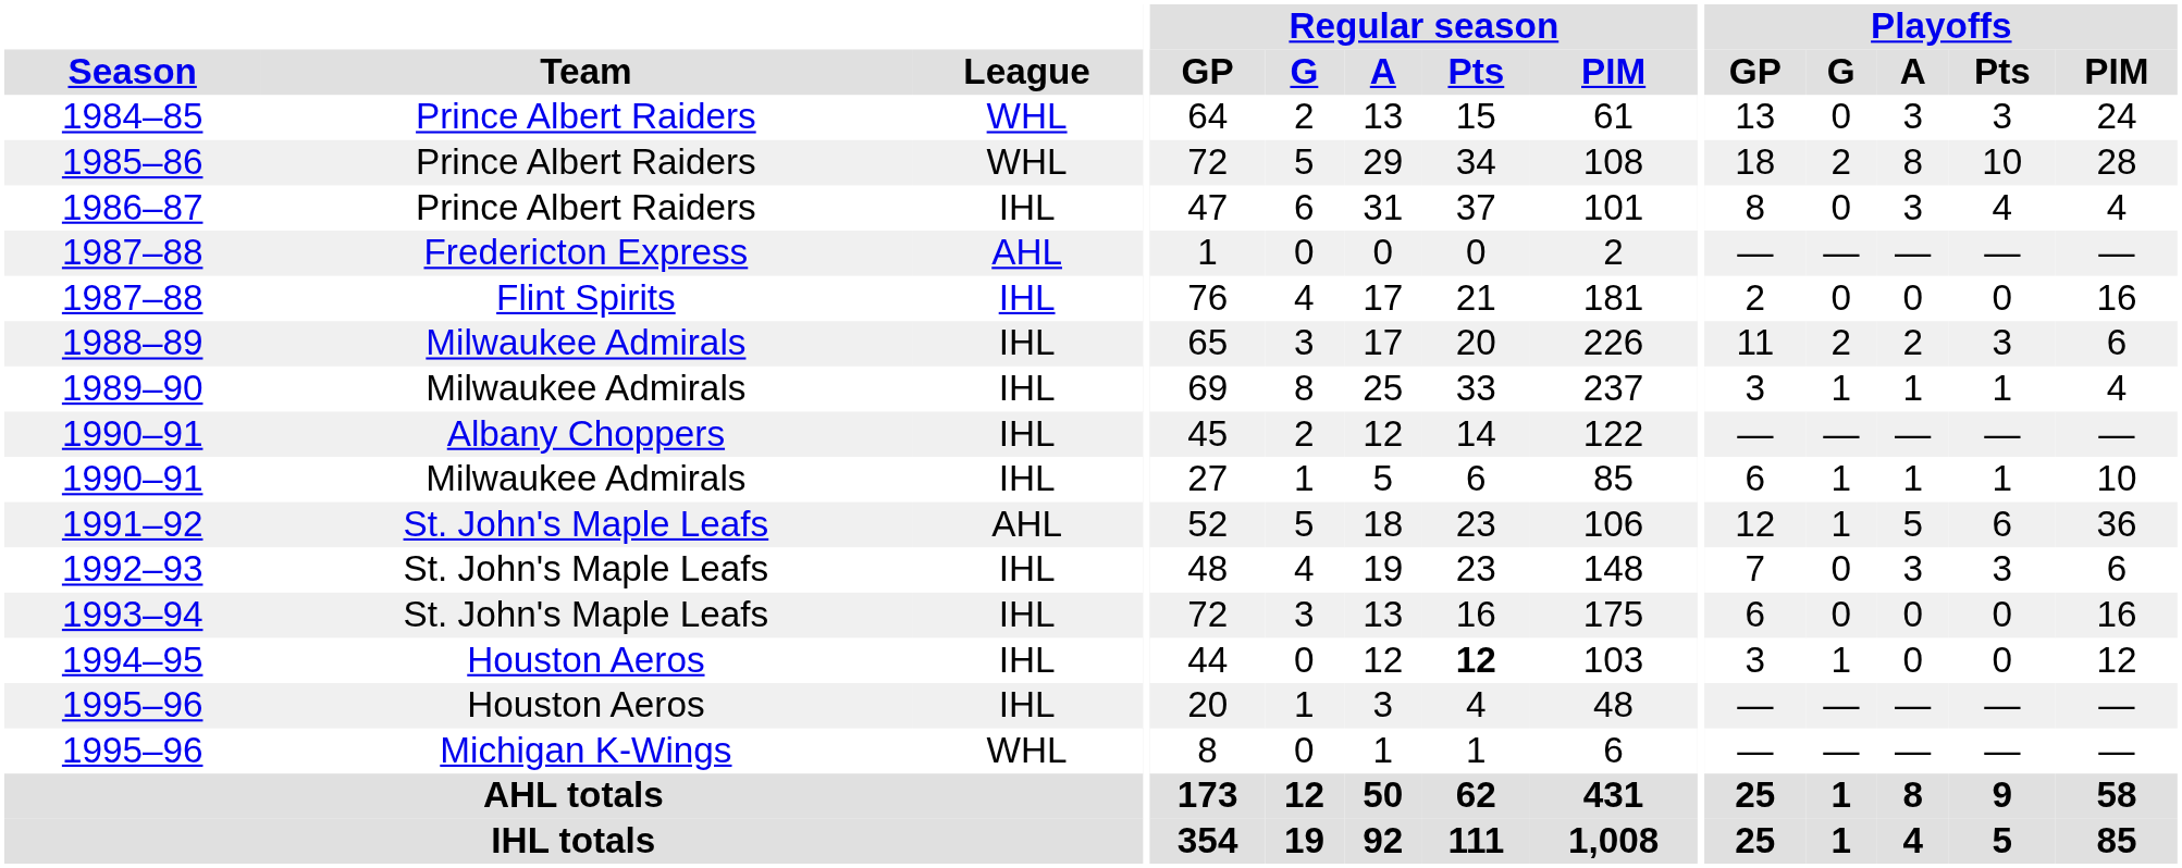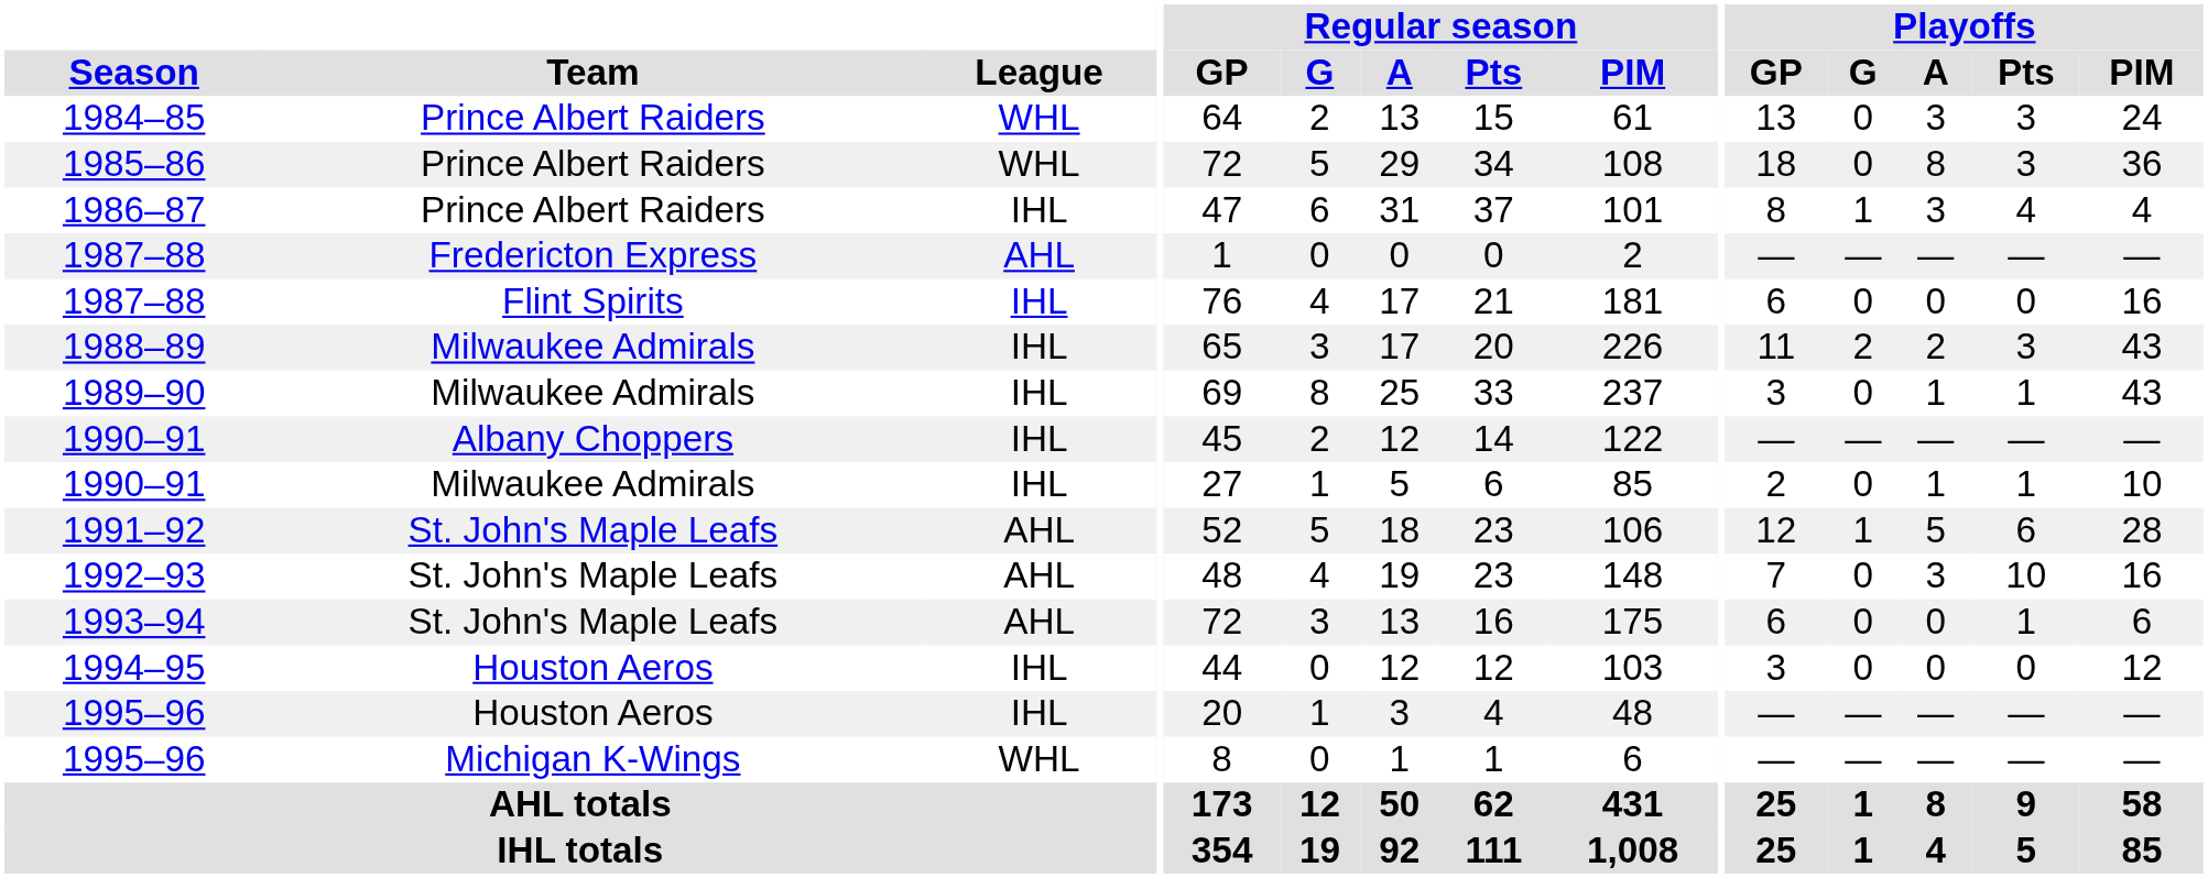 <table border="0" cellpadding="1" cellspacing="0" style="text-align:center; width:60em">
 <tr bgcolor="#e0e0e0">
 <th colspan="3" bgcolor="#ffffff"></th>
 <th rowspan="99" bgcolor="#ffffff"></th>
 <th colspan="5"><a href='#'>Regular season</a></th>
 <th rowspan="99" bgcolor="#ffffff"></th>
 <th colspan="5"><a href='#'>Playoffs</a></th>
 </tr>
 <tr bgcolor="#e0e0e0">
 <th><a href='#'>Season</a></th>
 <th>Team</th>
 <th>League</th>
 <th>GP</th>
 <th><a href='#'>G</a></th>
 <th><a href='#'>A</a></th>
 <th><a href='#'>Pts</a></th>
 <th><a href='#'>PIM</a></th>
 <th>GP</th>
 <th>G</th>
 <th>A</th>
 <th>Pts</th>
 <th>PIM</th>
 </tr>
 <tr>
 <td><a href='#'>1984–85</a></td>
 <td><a href='#'>Prince Albert Raiders</a></td>
 <td><a href='#'>WHL</a></td>
 <td>64</td>
 <td>2</td>
 <td>13</td>
 <td>15</td>
 <td>61</td>
 <td>13</td>
 <td>0</td>
 <td>3</td>
 <td>3</td>
 <td>24</td>
 </tr>
 <tr bgcolor="#f0f0f0">
 <td><a href='#'>1985–86</a></td>
 <td>Prince Albert Raiders</td>
 <td>WHL</td>
 <td>72</td>
 <td>5</td>
 <td>29</td>
 <td>34</td>
 <td>108</td>
 <td>18</td>
-<td>2</td>
+<td>0</td>
 <td>8</td>
-<td>10</td>
-<td>28</td>
+<td>3</td>
+<td>36</td>
 </tr>
 <tr>
 <td><a href='#'>1986–87</a></td>
 <td>Prince Albert Raiders</td>
 <td>IHL</td>
 <td>47</td>
 <td>6</td>
 <td>31</td>
 <td>37</td>
 <td>101</td>
 <td>8</td>
-<td>0</td>
+<td>1</td>
 <td>3</td>
 <td>4</td>
 <td>4</td>
 </tr>
 <tr bgcolor="#f0f0f0">
 <td><a href='#'>1987–88</a></td>
 <td><a href='#'>Fredericton Express</a></td>
 <td><a href='#'>AHL</a></td>
 <td>1</td>
 <td>0</td>
 <td>0</td>
 <td>0</td>
 <td>2</td>
 <td>—</td>
 <td>—</td>
 <td>—</td>
 <td>—</td>
 <td>—</td>
 </tr>
 <tr>
 <td><a href='#'>1987–88</a></td>
 <td><a href='#'>Flint Spirits</a></td>
 <td><a href='#'>IHL</a></td>
 <td>76</td>
 <td>4</td>
 <td>17</td>
 <td>21</td>
 <td>181</td>
-<td>2</td>
+<td>6</td>
 <td>0</td>
 <td>0</td>
 <td>0</td>
 <td>16</td>
 </tr>
 <tr bgcolor="#f0f0f0">
 <td><a href='#'>1988–89</a></td>
 <td><a href='#'>Milwaukee Admirals</a></td>
 <td>IHL</td>
 <td>65</td>
 <td>3</td>
 <td>17</td>
 <td>20</td>
 <td>226</td>
 <td>11</td>
 <td>2</td>
 <td>2</td>
 <td>3</td>
-<td>6</td>
+<td>43</td>
 </tr>
 <tr>
 <td><a href='#'>1989–90</a></td>
 <td>Milwaukee Admirals</td>
 <td>IHL</td>
 <td>69</td>
 <td>8</td>
 <td>25</td>
 <td>33</td>
 <td>237</td>
 <td>3</td>
+<td>0</td>
 <td>1</td>
 <td>1</td>
-<td>1</td>
-<td>4</td>
+<td>43</td>
 </tr>
 <tr bgcolor="#f0f0f0">
 <td><a href='#'>1990–91</a></td>
 <td><a href='#'>Albany Choppers</a></td>
 <td>IHL</td>
 <td>45</td>
 <td>2</td>
 <td>12</td>
 <td>14</td>
 <td>122</td>
 <td>—</td>
 <td>—</td>
 <td>—</td>
 <td>—</td>
 <td>—</td>
 </tr>
 <tr>
 <td><a href='#'>1990–91</a></td>
 <td>Milwaukee Admirals</td>
 <td>IHL</td>
 <td>27</td>
 <td>1</td>
 <td>5</td>
 <td>6</td>
 <td>85</td>
-<td>6</td>
-<td>1</td>
+<td>2</td>
+<td>0</td>
 <td>1</td>
 <td>1</td>
 <td>10</td>
 </tr>
 <tr bgcolor="#f0f0f0">
 <td><a href='#'>1991–92</a></td>
 <td><a href='#'>St. John's Maple Leafs</a></td>
 <td>AHL</td>
 <td>52</td>
 <td>5</td>
 <td>18</td>
 <td>23</td>
 <td>106</td>
 <td>12</td>
 <td>1</td>
 <td>5</td>
 <td>6</td>
-<td>36</td>
+<td>28</td>
 </tr>
 <tr>
 <td><a href='#'>1992–93</a></td>
 <td>St. John's Maple Leafs</td>
-<td>IHL</td>
+<td>AHL</td>
 <td>48</td>
 <td>4</td>
 <td>19</td>
 <td>23</td>
 <td>148</td>
 <td>7</td>
 <td>0</td>
 <td>3</td>
-<td>3</td>
-<td>6</td>
+<td>10</td>
+<td>16</td>
 </tr>
 <tr bgcolor="#f0f0f0">
 <td><a href='#'>1993–94</a></td>
 <td>St. John's Maple Leafs</td>
-<td>IHL</td>
+<td>AHL</td>
 <td>72</td>
 <td>3</td>
 <td>13</td>
 <td>16</td>
 <td>175</td>
 <td>6</td>
 <td>0</td>
 <td>0</td>
-<td>0</td>
-<td>16</td>
+<td>1</td>
+<td>6</td>
 </tr>
 <tr>
 <td><a href='#'>1994–95</a></td>
 <td><a href='#'>Houston Aeros</a></td>
 <td>IHL</td>
 <td>44</td>
 <td>0</td>
 <td>12</td>
-<td><strong>12</strong></td>
+<td>12</td>
 <td>103</td>
 <td>3</td>
-<td>1</td>
+<td>0</td>
 <td>0</td>
 <td>0</td>
 <td>12</td>
 </tr>
 <tr bgcolor="#f0f0f0">
 <td><a href='#'>1995–96</a></td>
 <td>Houston Aeros</td>
 <td>IHL</td>
 <td>20</td>
 <td>1</td>
 <td>3</td>
 <td>4</td>
 <td>48</td>
 <td>—</td>
 <td>—</td>
 <td>—</td>
 <td>—</td>
 <td>—</td>
 </tr>
 <tr>
 <td><a href='#'>1995–96</a></td>
 <td><a href='#'>Michigan K-Wings</a></td>
 <td>WHL</td>
 <td>8</td>
 <td>0</td>
 <td>1</td>
 <td>1</td>
 <td>6</td>
 <td>—</td>
 <td>—</td>
 <td>—</td>
 <td>—</td>
 <td>—</td>
 </tr>
 <tr>
 </tr>
 <tr ALIGN="center" bgcolor="#e0e0e0">
 <th colspan="3">AHL totals</th>
 <th ALIGN="center">173</th>
 <th ALIGN="center">12</th>
 <th ALIGN="center">50</th>
 <th ALIGN="center">62</th>
 <th ALIGN="center">431</th>
 <th ALIGN="center">25</th>
 <th ALIGN="center">1</th>
 <th ALIGN="center">8</th>
 <th ALIGN="center">9</th>
 <th ALIGN="center">58</th>
 </tr>
 <tr>
 </tr>
 <tr ALIGN="center" bgcolor="#e0e0e0">
 <th colspan="3">IHL totals</th>
 <th ALIGN="center">354</th>
 <th ALIGN="center">19</th>
 <th ALIGN="center">92</th>
 <th ALIGN="center">111</th>
 <th ALIGN="center">1,008</th>
 <th ALIGN="center">25</th>
 <th ALIGN="center">1</th>
 <th ALIGN="center">4</th>
 <th ALIGN="center">5</th>
 <th ALIGN="center">85</th>
 </tr>
 </table>
